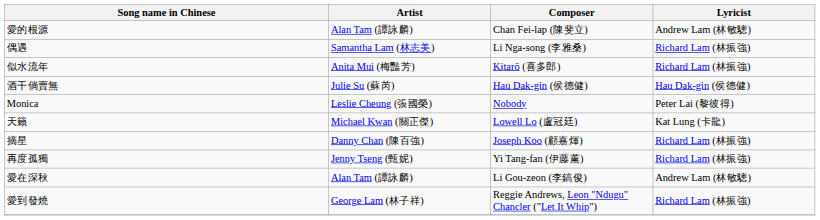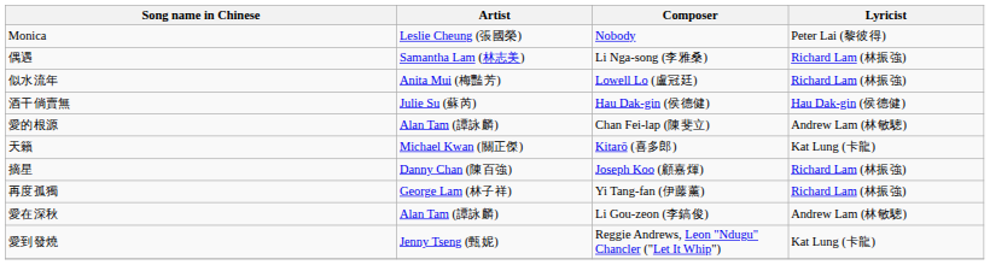 <table class="wikitable">
 <tr>
 <th width=40%>Song name in Chinese</th>
 <th width=20%>Artist</th>
 <th width=20%>Composer</th>
 <th width=20%>Lyricist</th>
 </tr>
 <tr>
-<td>愛的根源</td>
-<td><a href='#'>Alan Tam</a> (譚詠麟)</td>
-<td>Chan Fei-lap (陳斐立)</td>
-<td>Andrew Lam (林敏驄)</td>
+<td>Monica</td>
+<td><a href='#'>Leslie Cheung</a> (張國榮)</td>
+<td><a href='#'>Nobody</a></td>
+<td>Peter Lai (黎彼得)</td>
 </tr>
 <tr>
 <td>偶遇</td>
 <td><a href='#'>Samantha Lam</a> (<a href='#'>林志美</a>)</td>
 <td>Li Nga-song (李雅桑)</td>
 <td><a href='#'>Richard Lam</a> (林振強)</td>
 </tr>
 <tr>
 <td>似水流年</td>
 <td><a href='#'>Anita Mui</a> (梅豔芳)</td>
-<td><a href='#'>Kitarō</a> (喜多郎)</td>
+<td><a href='#'>Lowell Lo</a> (盧冠廷)</td>
 <td><a href='#'>Richard Lam</a> (林振強)</td>
 </tr>
 <tr>
 <td>酒干倘賣無</td>
 <td><a href='#'>Julie Su</a> (蘇芮)</td>
 <td><a href='#'>Hau Dak-gin</a> (侯德健)</td>
 <td><a href='#'>Hau Dak-gin</a> (侯德健)</td>
 </tr>
 <tr>
-<td>Monica</td>
-<td><a href='#'>Leslie Cheung</a> (張國榮)</td>
-<td><a href='#'>Nobody</a></td>
-<td>Peter Lai (黎彼得)</td>
+<td>愛的根源</td>
+<td><a href='#'>Alan Tam</a> (譚詠麟)</td>
+<td>Chan Fei-lap (陳斐立)</td>
+<td>Andrew Lam (林敏驄)</td>
 </tr>
 <tr>
 <td>天籟</td>
 <td><a href='#'>Michael Kwan</a> (關正傑)</td>
-<td><a href='#'>Lowell Lo</a> (盧冠廷)</td>
+<td><a href='#'>Kitarō</a> (喜多郎)</td>
 <td>Kat Lung (卡龍)</td>
 </tr>
 <tr>
 <td>摘星</td>
 <td><a href='#'>Danny Chan</a> (陳百強)</td>
 <td><a href='#'>Joseph Koo</a> (顧嘉煇)</td>
 <td><a href='#'>Richard Lam</a> (林振強)</td>
 </tr>
 <tr>
 <td>再度孤獨</td>
-<td><a href='#'>Jenny Tseng</a> (甄妮)</td>
+<td><a href='#'>George Lam</a> (林子祥)</td>
 <td>Yi Tang-fan (伊藤薰)</td>
 <td><a href='#'>Richard Lam</a> (林振強)</td>
 </tr>
 <tr>
 <td>愛在深秋</td>
 <td><a href='#'>Alan Tam</a> (譚詠麟)</td>
 <td>Li Gou-zeon (李鎬俊)</td>
 <td>Andrew Lam (林敏驄)</td>
 </tr>
 <tr>
 <td>愛到發燒</td>
-<td><a href='#'>George Lam</a> (林子祥)</td>
+<td><a href='#'>Jenny Tseng</a> (甄妮)</td>
 <td>Reggie Andrews, <a href='#'>Leon "Ndugu" Chancler</a> ("<a href='#'>Let It Whip</a>")</td>
-<td><a href='#'>Richard Lam</a> (林振強)</td>
+<td>Kat Lung (卡龍)</td>
 </tr>
 <tr>
 </tr>
 </table>
